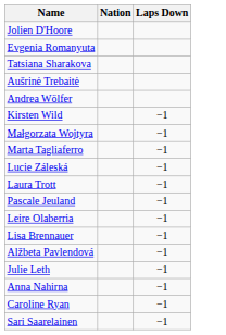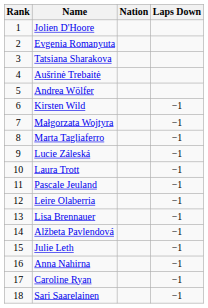 <table class="wikitable sortable" style="text-align:center">
 <tr>
+<th>Rank</th>
 <th>Name</th>
 <th>Nation</th>
 <th>Laps Down</th>
 </tr>
 <tr>
+<td>1</td>
 <td align=left><a href='#'>Jolien D'Hoore</a></td>
 <td align=left></td>
 <td></td>
 </tr>
 <tr>
+<td>2</td>
 <td align=left><a href='#'>Evgenia Romanyuta</a></td>
 <td align=left></td>
 <td></td>
 </tr>
 <tr>
+<td>3</td>
 <td align=left><a href='#'>Tatsiana Sharakova</a></td>
 <td align=left></td>
 <td></td>
 </tr>
 <tr>
+<td>4</td>
 <td align=left><a href='#'>Aušrinė Trebaitė</a></td>
 <td align=left></td>
 <td></td>
 </tr>
 <tr>
+<td>5</td>
 <td align=left><a href='#'>Andrea Wölfer</a></td>
 <td align=left></td>
 <td></td>
 </tr>
 <tr>
+<td>6</td>
 <td align=left><a href='#'>Kirsten Wild</a></td>
 <td align=left></td>
 <td>−1</td>
 </tr>
 <tr>
+<td>7</td>
 <td align=left><a href='#'>Małgorzata Wojtyra</a></td>
 <td align=left></td>
 <td>−1</td>
 </tr>
 <tr>
+<td>8</td>
 <td align=left><a href='#'>Marta Tagliaferro</a></td>
 <td align=left></td>
 <td>−1</td>
 </tr>
 <tr>
+<td>9</td>
 <td align=left><a href='#'>Lucie Záleská</a></td>
 <td align=left></td>
 <td>−1</td>
 </tr>
 <tr>
+<td>10</td>
 <td align=left><a href='#'>Laura Trott</a></td>
 <td align=left></td>
 <td>−1</td>
 </tr>
 <tr>
+<td>11</td>
 <td align=left><a href='#'>Pascale Jeuland</a></td>
 <td align=left></td>
 <td>−1</td>
 </tr>
 <tr>
+<td>12</td>
 <td align=left><a href='#'>Leire Olaberria</a></td>
 <td align=left></td>
 <td>−1</td>
 </tr>
 <tr>
+<td>13</td>
 <td align=left><a href='#'>Lisa Brennauer</a></td>
 <td align=left></td>
 <td>−1</td>
 </tr>
 <tr>
+<td>14</td>
 <td align=left><a href='#'>Alžbeta Pavlendová</a></td>
 <td align=left></td>
 <td>−1</td>
 </tr>
 <tr>
+<td>15</td>
 <td align=left><a href='#'>Julie Leth</a></td>
 <td align=left></td>
 <td>−1</td>
 </tr>
 <tr>
+<td>16</td>
 <td align=left><a href='#'>Anna Nahirna</a></td>
 <td align=left></td>
 <td>−1</td>
 </tr>
 <tr>
+<td>17</td>
 <td align=left><a href='#'>Caroline Ryan</a></td>
 <td align=left></td>
 <td>−1</td>
 </tr>
 <tr>
+<td>18</td>
 <td align=left><a href='#'>Sari Saarelainen</a></td>
 <td align=left></td>
 <td>−1</td>
 </tr>
 </table>
